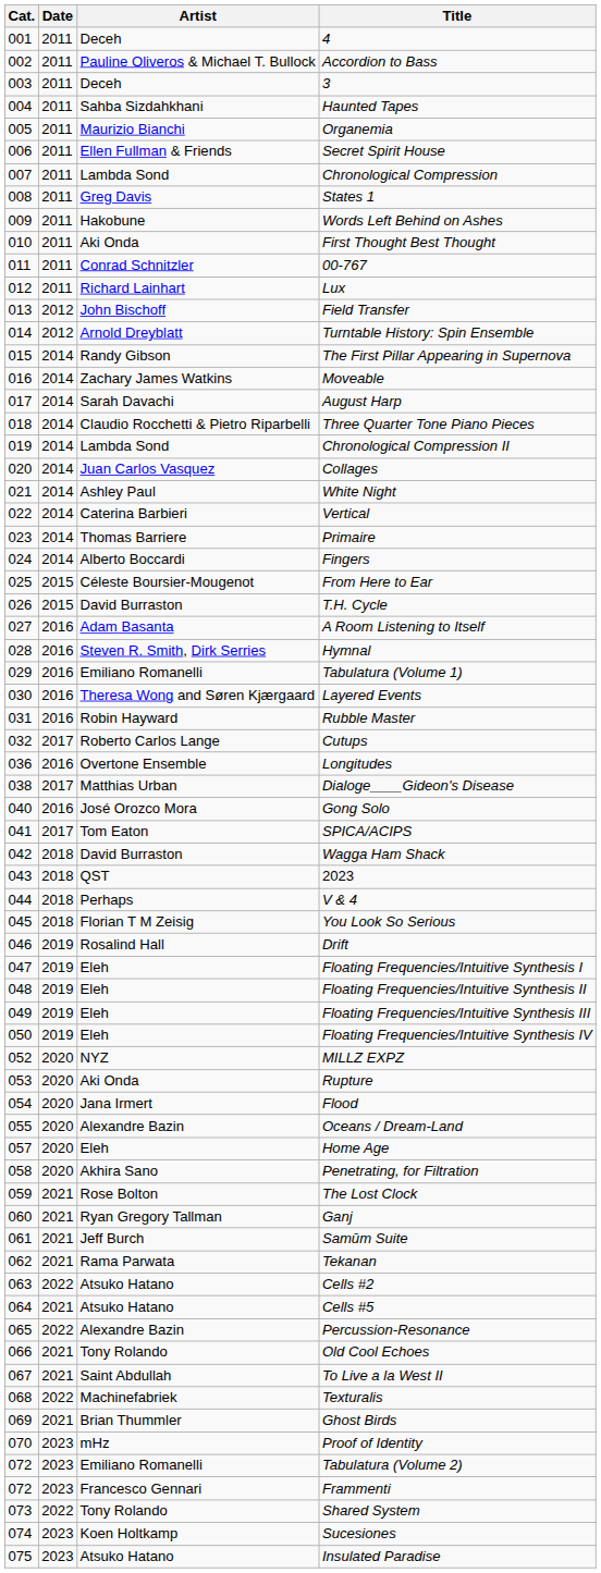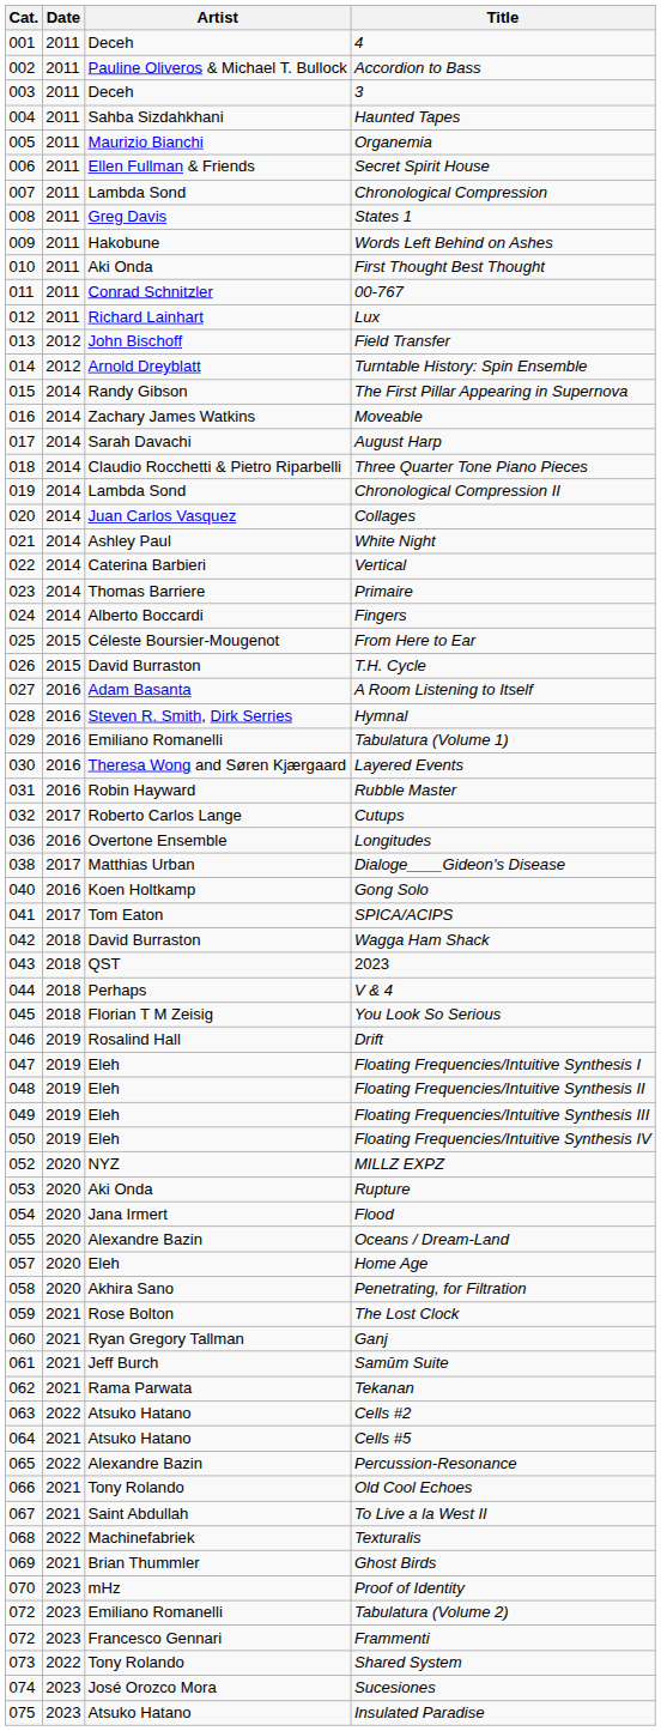 <table class="wikitable sortable" border="1">
 <tr>
 <th>Cat.</th>
 <th>Date</th>
 <th>Artist</th>
 <th>Title</th>
 </tr>
 <tr>
 <td>001</td>
 <td>2011</td>
 <td>Deceh</td>
 <td><em>4</em></td>
 </tr>
 <tr>
 <td>002</td>
 <td>2011</td>
 <td><a href='#'>Pauline Oliveros</a> & Michael T. Bullock</td>
 <td><em>Accordion to Bass</em></td>
 </tr>
 <tr>
 <td>003</td>
 <td>2011</td>
 <td>Deceh</td>
 <td><em>3</em></td>
 </tr>
 <tr>
 <td>004</td>
 <td>2011</td>
 <td>Sahba Sizdahkhani</td>
 <td><em>Haunted Tapes</em></td>
 </tr>
 <tr>
 <td>005</td>
 <td>2011</td>
 <td><a href='#'>Maurizio Bianchi</a></td>
 <td><em>Organemia</em></td>
 </tr>
 <tr>
 <td>006</td>
 <td>2011</td>
 <td><a href='#'>Ellen Fullman</a> & Friends</td>
 <td><em>Secret Spirit House</em></td>
 </tr>
 <tr>
 <td>007</td>
 <td>2011</td>
 <td>Lambda Sond</td>
 <td><em>Chronological Compression</em></td>
 </tr>
 <tr>
 <td>008</td>
 <td>2011</td>
 <td><a href='#'>Greg Davis</a></td>
 <td><em>States 1</em></td>
 </tr>
 <tr>
 <td>009</td>
 <td>2011</td>
 <td>Hakobune</td>
 <td><em>Words Left Behind on Ashes</em></td>
 </tr>
 <tr>
 <td>010</td>
 <td>2011</td>
 <td>Aki Onda</td>
 <td><em>First Thought Best Thought</em></td>
 </tr>
 <tr>
 <td>011</td>
 <td>2011</td>
 <td><a href='#'>Conrad Schnitzler</a></td>
 <td><em>00-767</em></td>
 </tr>
 <tr>
 <td>012</td>
 <td>2011</td>
 <td><a href='#'>Richard Lainhart</a></td>
 <td><em>Lux</em></td>
 </tr>
 <tr>
 <td>013</td>
 <td>2012</td>
 <td><a href='#'>John Bischoff</a></td>
 <td><em>Field Transfer</em></td>
 </tr>
 <tr>
 <td>014</td>
 <td>2012</td>
 <td><a href='#'>Arnold Dreyblatt</a></td>
 <td><em>Turntable History: Spin Ensemble</em></td>
 </tr>
 <tr>
 <td>015</td>
 <td>2014</td>
 <td>Randy Gibson</td>
 <td><em>The First Pillar Appearing in Supernova</em></td>
 </tr>
 <tr>
 <td>016</td>
 <td>2014</td>
 <td>Zachary James Watkins</td>
 <td><em>Moveable</em></td>
 </tr>
 <tr>
 <td>017</td>
 <td>2014</td>
 <td>Sarah Davachi</td>
 <td><em>August Harp</em></td>
 </tr>
 <tr>
 <td>018</td>
 <td>2014</td>
 <td>Claudio Rocchetti & Pietro Riparbelli</td>
 <td><em>Three Quarter Tone Piano Pieces</em></td>
 </tr>
 <tr>
 <td>019</td>
 <td>2014</td>
 <td>Lambda Sond</td>
 <td><em>Chronological Compression II</em></td>
 </tr>
 <tr>
 <td>020</td>
 <td>2014</td>
 <td><a href='#'>Juan Carlos Vasquez</a></td>
 <td><em>Collages</em></td>
 </tr>
 <tr>
 <td>021</td>
 <td>2014</td>
 <td>Ashley Paul</td>
 <td><em>White Night</em></td>
 </tr>
 <tr>
 <td>022</td>
 <td>2014</td>
 <td>Caterina Barbieri</td>
 <td><em>Vertical</em></td>
 </tr>
 <tr>
 <td>023</td>
 <td>2014</td>
 <td>Thomas Barriere</td>
 <td><em>Primaire</em></td>
 </tr>
 <tr>
 <td>024</td>
 <td>2014</td>
 <td>Alberto Boccardi</td>
 <td><em>Fingers</em></td>
 </tr>
 <tr>
 <td>025</td>
 <td>2015</td>
 <td>Céleste Boursier-Mougenot</td>
 <td><em>From Here to Ear</em></td>
 </tr>
 <tr>
 <td>026</td>
 <td>2015</td>
 <td>David Burraston</td>
 <td><em>T.H. Cycle</em></td>
 </tr>
 <tr>
 <td>027</td>
 <td>2016</td>
 <td><a href='#'>Adam Basanta</a></td>
 <td><em>A Room Listening to Itself</em></td>
 </tr>
 <tr>
 <td>028</td>
 <td>2016</td>
 <td><a href='#'>Steven R. Smith</a>, <a href='#'>Dirk Serries</a></td>
 <td><em>Hymnal</em></td>
 </tr>
 <tr>
 <td>029</td>
 <td>2016</td>
 <td>Emiliano Romanelli</td>
 <td><em>Tabulatura (Volume 1)</em></td>
 </tr>
 <tr>
 <td>030</td>
 <td>2016</td>
 <td><a href='#'>Theresa Wong</a> and Søren Kjærgaard</td>
 <td><em>Layered Events</em></td>
 </tr>
 <tr>
 <td>031</td>
 <td>2016</td>
 <td>Robin Hayward</td>
 <td><em>Rubble Master</em></td>
 </tr>
 <tr>
 <td>032</td>
 <td>2017</td>
 <td>Roberto Carlos Lange</td>
 <td><em>Cutups</em></td>
 </tr>
 <tr>
 <td>036</td>
 <td>2016</td>
 <td>Overtone Ensemble</td>
 <td><em>Longitudes</em></td>
 </tr>
 <tr>
 <td>038</td>
 <td>2017</td>
 <td>Matthias Urban</td>
 <td><em>Dialoge____Gideon's Disease</em></td>
 </tr>
 <tr>
 <td>040</td>
 <td>2016</td>
-<td>José Orozco Mora</td>
+<td>Koen Holtkamp</td>
 <td><em>Gong Solo</em></td>
 </tr>
 <tr>
 <td>041</td>
 <td>2017</td>
 <td>Tom Eaton</td>
 <td><em>SPICA/ACIPS</em></td>
 </tr>
 <tr>
 <td>042</td>
 <td>2018</td>
 <td>David Burraston</td>
 <td><em>Wagga Ham Shack</em></td>
 </tr>
 <tr>
 <td>043</td>
 <td>2018</td>
 <td>QST</td>
 <td>2023</td>
 </tr>
 <tr>
 <td>044</td>
 <td>2018</td>
 <td>Perhaps</td>
 <td><em>V & 4</em></td>
 </tr>
 <tr>
 <td>045</td>
 <td>2018</td>
 <td>Florian T M Zeisig</td>
 <td><em>You Look So Serious</em></td>
 </tr>
 <tr>
 <td>046</td>
 <td>2019</td>
 <td>Rosalind Hall</td>
 <td><em>Drift</em></td>
 </tr>
 <tr>
 <td>047</td>
 <td>2019</td>
 <td>Eleh</td>
 <td><em>Floating Frequencies/Intuitive Synthesis I</em></td>
 </tr>
 <tr>
 <td>048</td>
 <td>2019</td>
 <td>Eleh</td>
 <td><em>Floating Frequencies/Intuitive Synthesis II</em></td>
 </tr>
 <tr>
 <td>049</td>
 <td>2019</td>
 <td>Eleh</td>
 <td><em>Floating Frequencies/Intuitive Synthesis III</em></td>
 </tr>
 <tr>
 <td>050</td>
 <td>2019</td>
 <td>Eleh</td>
 <td><em>Floating Frequencies/Intuitive Synthesis IV</em></td>
 </tr>
 <tr>
 <td>052</td>
 <td>2020</td>
 <td>NYZ</td>
 <td><em>MILLZ EXPZ</em></td>
 </tr>
 <tr>
 <td>053</td>
 <td>2020</td>
 <td>Aki Onda</td>
 <td><em>Rupture</em></td>
 </tr>
 <tr>
 <td>054</td>
 <td>2020</td>
 <td>Jana Irmert</td>
 <td><em>Flood</em></td>
 </tr>
 <tr>
 <td>055</td>
 <td>2020</td>
 <td>Alexandre Bazin</td>
 <td><em>Oceans / Dream-Land</em></td>
 </tr>
 <tr>
 <td>057</td>
 <td>2020</td>
 <td>Eleh</td>
 <td><em>Home Age</em></td>
 </tr>
 <tr>
 <td>058</td>
 <td>2020</td>
 <td>Akhira Sano</td>
 <td><em>Penetrating, for Filtration</em></td>
 </tr>
 <tr>
 <td>059</td>
 <td>2021</td>
 <td>Rose Bolton</td>
 <td><em>The Lost Clock</em></td>
 </tr>
 <tr>
 <td>060</td>
 <td>2021</td>
 <td>Ryan Gregory Tallman</td>
 <td><em>Ganj</em></td>
 </tr>
 <tr>
 <td>061</td>
 <td>2021</td>
 <td>Jeff Burch</td>
 <td><em>Samūm Suite</em></td>
 </tr>
 <tr>
 <td>062</td>
 <td>2021</td>
 <td>Rama Parwata</td>
 <td><em>Tekanan</em></td>
 </tr>
 <tr>
 <td>063</td>
 <td>2022</td>
 <td>Atsuko Hatano</td>
 <td><em>Cells #2</em></td>
 </tr>
 <tr>
 <td>064</td>
 <td>2021</td>
 <td>Atsuko Hatano</td>
 <td><em>Cells #5</em></td>
 </tr>
 <tr>
 <td>065</td>
 <td>2022</td>
 <td>Alexandre Bazin</td>
 <td><em>Percussion-Resonance</em></td>
 </tr>
 <tr>
 <td>066</td>
 <td>2021</td>
 <td>Tony Rolando</td>
 <td><em>Old Cool Echoes</em></td>
 </tr>
 <tr>
 <td>067</td>
 <td>2021</td>
 <td>Saint Abdullah</td>
 <td><em>To Live a la West II</em></td>
 </tr>
 <tr>
 <td>068</td>
 <td>2022</td>
 <td>Machinefabriek</td>
 <td><em>Texturalis</em></td>
 </tr>
 <tr>
 <td>069</td>
 <td>2021</td>
 <td>Brian Thummler</td>
 <td><em>Ghost Birds</em></td>
 </tr>
 <tr>
 <td>070</td>
 <td>2023</td>
 <td>mHz</td>
 <td><em>Proof of Identity</em></td>
 </tr>
 <tr>
 <td>072</td>
 <td>2023</td>
 <td>Emiliano Romanelli</td>
 <td><em>Tabulatura (Volume 2)</em></td>
 </tr>
 <tr>
 <td>072</td>
 <td>2023</td>
 <td>Francesco Gennari</td>
 <td><em>Frammenti</em></td>
 </tr>
 <tr>
 <td>073</td>
 <td>2022</td>
 <td>Tony Rolando</td>
 <td><em>Shared System</em></td>
 </tr>
 <tr>
 <td>074</td>
 <td>2023</td>
-<td>Koen Holtkamp</td>
+<td>José Orozco Mora</td>
 <td><em>Sucesiones</em></td>
 </tr>
 <tr>
 <td>075</td>
 <td>2023</td>
 <td>Atsuko Hatano</td>
 <td><em>Insulated Paradise</em></td>
 </tr>
 </table>
